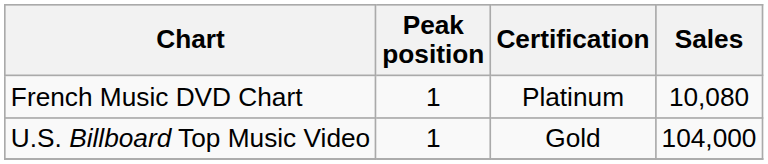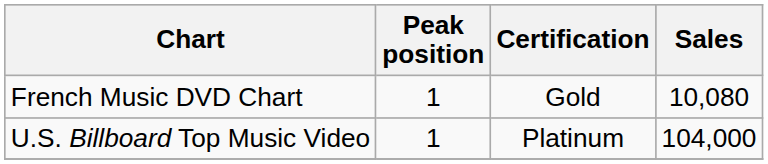 <table class="wikitable sortable">
 <tr>
 <th>Chart</th>
 <th>Peak<br>position</th>
 <th>Certification</th>
 <th>Sales</th>
 </tr>
 <tr>
 <td align="left">French Music DVD Chart</td>
 <td align="center">1</td>
-<td align="center">Platinum</td>
+<td align="center">Gold</td>
 <td align="center">10,080</td>
 </tr>
 <tr>
 <td align="left">U.S. <em>Billboard</em> Top Music Video</td>
 <td align="center">1</td>
-<td align="center">Gold</td>
+<td align="center">Platinum</td>
 <td align="center">104,000</td>
 </tr>
 <tr>
 </tr>
 </table>
